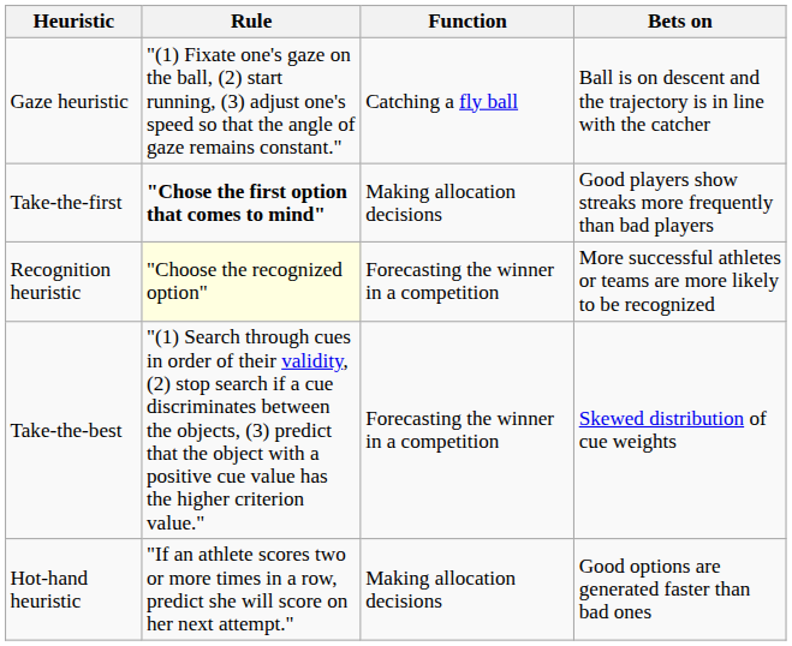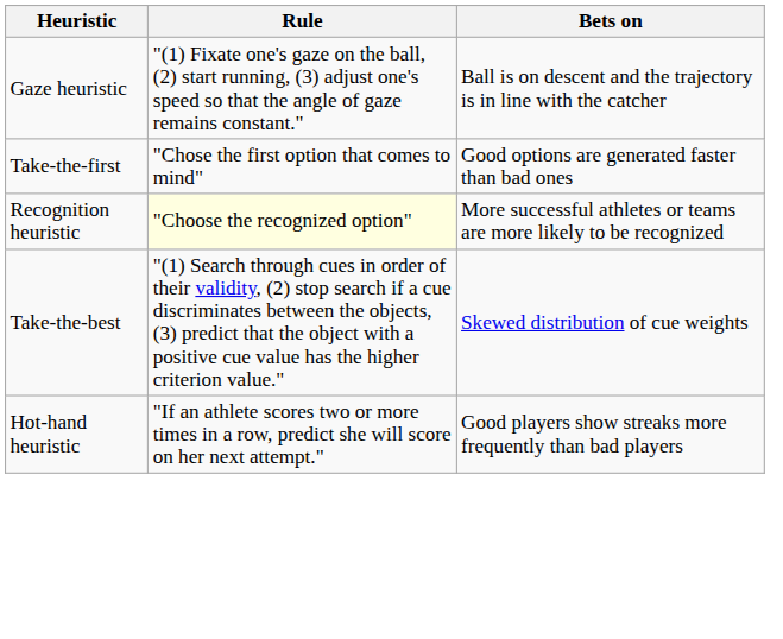 <table class="wikitable">
 <tr>
 <th>Heuristic</th>
 <th>Rule</th>
-<th>Function</th>
 <th>Bets on</th>
 </tr>
 <tr>
 <td style=white-space:nowrap scope>Gaze heuristic</td>
 <td scope="col" width="235px">"(1) Fixate one's gaze on the ball, (2) start running, (3) adjust one's speed so that the angle of gaze remains constant."</td>
-<td scope="col" width="235px">Catching a <a href='#'>fly ball</a></td>
 <td scope="col" width="235px">Ball is on descent and the trajectory is in line with the catcher</td>
 </tr>
 <tr>
 <td scope="col" width="105px">Take-the-first</td>
-<td><strong>"Chose the first option that comes to mind"</strong></td>
-<td>Making allocation decisions</td>
-<td>Good players show streaks more frequently than bad players</td>
+<td>"Chose the first option that comes to mind"</td>
+<td>Good options are generated faster than bad ones</td>
 </tr>
 <tr>
 <td>Recognition heuristic</td>
 <td style="background: lightyellow;">"Choose the recognized option"</td>
-<td>Forecasting the winner in a competition</td>
 <td>More successful athletes or teams are more likely to be recognized</td>
 </tr>
 <tr>
 <td>Take-the-best</td>
 <td>"(1) Search through cues in order of their <a href='#'>validity</a>, (2) stop search if a cue discriminates between the objects, (3) predict that the object with a positive cue value has the higher criterion value."</td>
-<td>Forecasting the winner in a competition</td>
 <td><a href='#'>Skewed distribution</a> of cue weights</td>
 </tr>
 <tr>
 <td>Hot-hand heuristic</td>
 <td>"If an athlete scores two or more times in a row, predict she will score on her next attempt."</td>
-<td>Making allocation decisions</td>
-<td>Good options are generated faster than bad ones</td>
+<td>Good players show streaks more frequently than bad players</td>
 </tr>
 </table>
